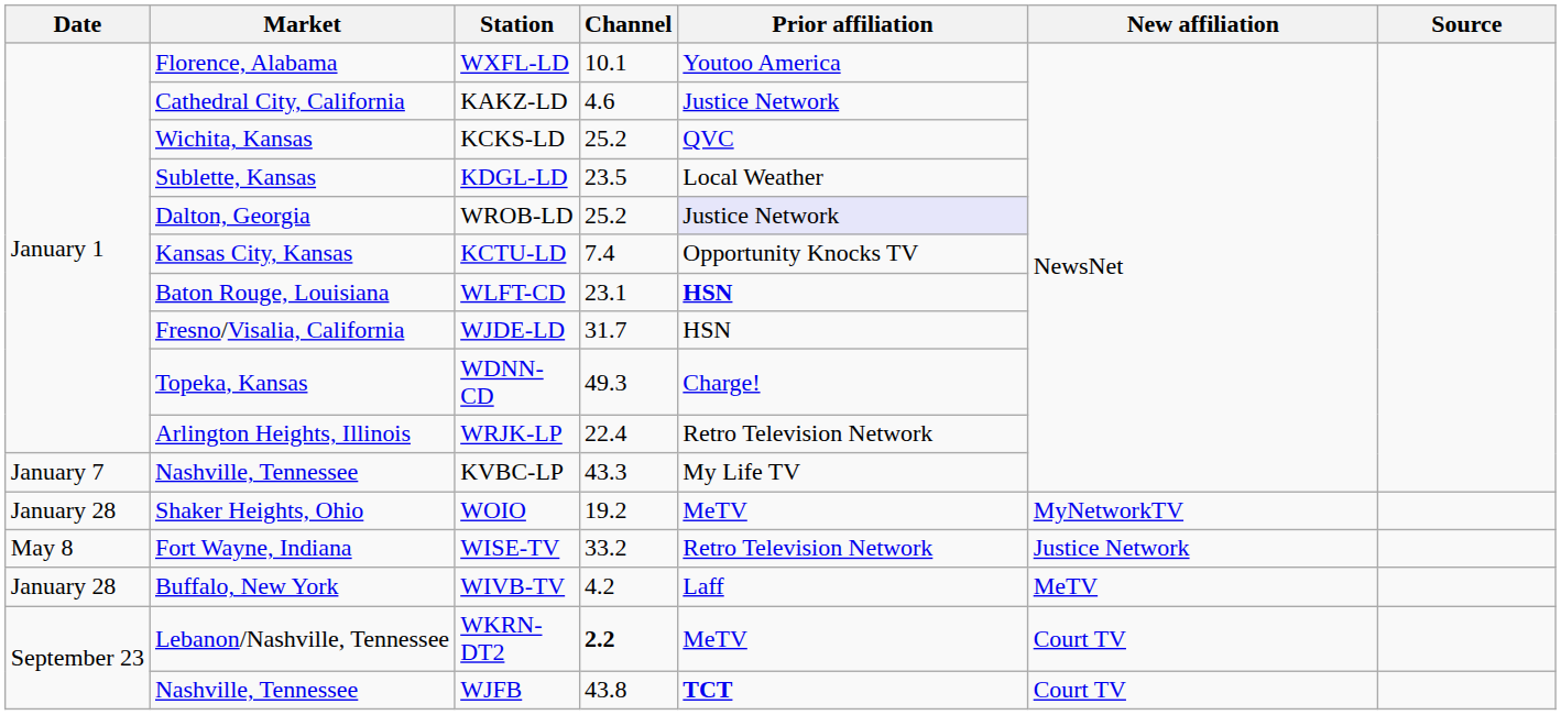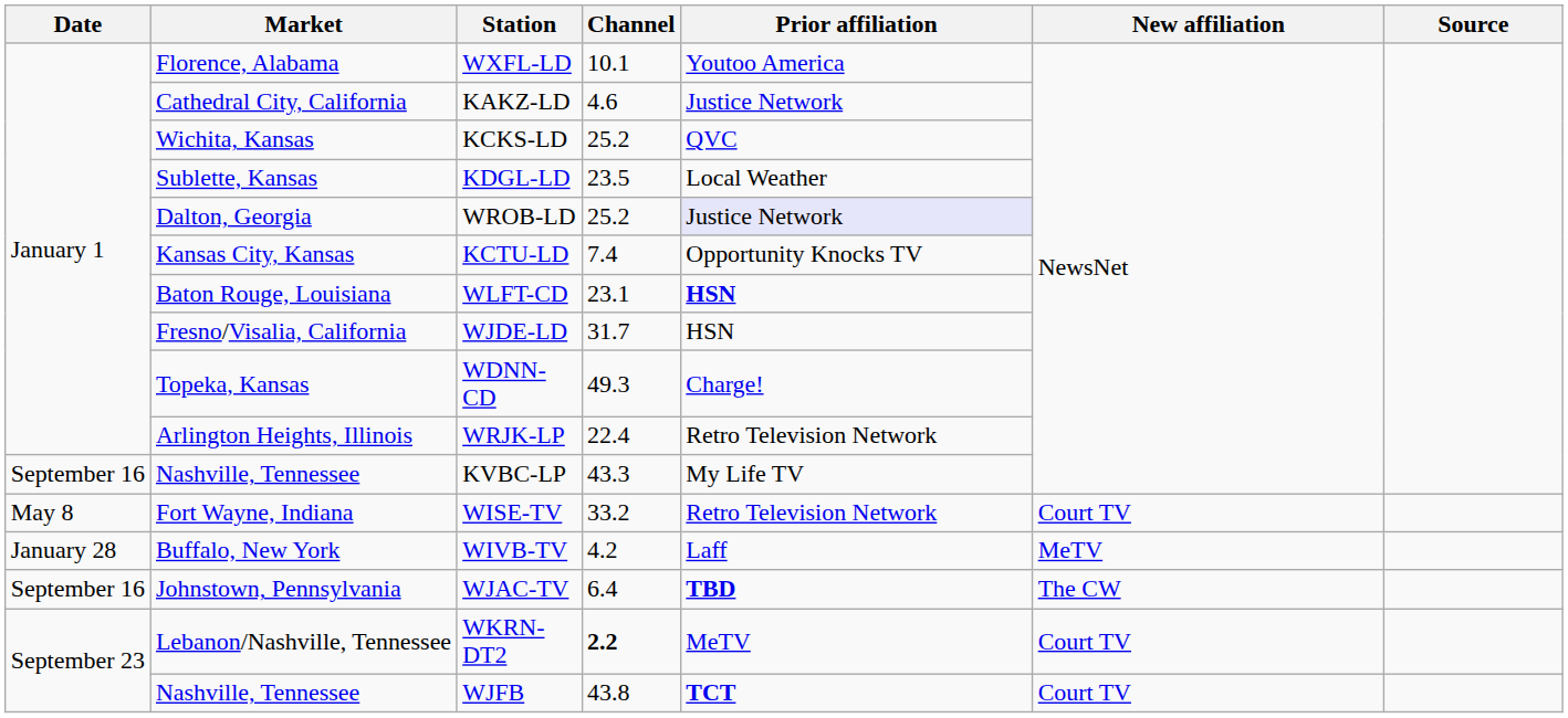 <table class="wikitable">
 <tr>
 <th style="text-align:center; width=95px;">Date</th>
 <th style="text-align:center; width=225px;">Market</th>
 <th style="text-align:center; width:75px;">Station</th>
 <th style="text-align:center; width:30px;">Channel</th>
 <th style="text-align:center; width:225px;">Prior affiliation</th>
 <th style="text-align:center; width:225px;">New affiliation</th>
 <th style="text-align:center; width:110px;">Source</th>
 </tr>
 <tr>
 <td rowspan="10">January 1</td>
 <td><a href='#'>Florence, Alabama</a> </td>
 <td><a href='#'>WXFL-LD</a></td>
 <td>10.1</td>
 <td><a href='#'>Youtoo America</a></td>
 <td rowspan="11">NewsNet</td>
 <td rowspan="11"></td>
 </tr>
 <tr>
 <td><a href='#'>Cathedral City, California</a> </td>
 <td>KAKZ-LD</td>
 <td>4.6</td>
 <td><a href='#'>Justice Network</a></td>
 </tr>
 <tr>
 <td><a href='#'>Wichita, Kansas</a></td>
 <td>KCKS-LD</td>
 <td>25.2</td>
 <td><a href='#'>QVC</a></td>
 </tr>
 <tr>
 <td><a href='#'>Sublette, Kansas</a></td>
 <td><a href='#'>KDGL-LD</a></td>
 <td>23.5</td>
 <td>Local Weather</td>
 </tr>
 <tr>
 <td><a href='#'>Dalton, Georgia</a> </td>
 <td>WROB-LD</td>
 <td>25.2</td>
 <td style="background: lavender;">Justice Network</td>
 </tr>
 <tr>
 <td><a href='#'>Kansas City, Kansas</a></td>
 <td><a href='#'>KCTU-LD</a></td>
 <td>7.4</td>
 <td>Opportunity Knocks TV</td>
 </tr>
 <tr>
 <td><a href='#'>Baton Rouge, Louisiana</a></td>
 <td><a href='#'>WLFT-CD</a></td>
 <td>23.1</td>
 <td><strong><a href='#'>HSN</a></strong></td>
 </tr>
 <tr>
 <td><a href='#'>Fresno</a>/<a href='#'>Visalia, California</a></td>
 <td><a href='#'>WJDE-LD</a></td>
 <td>31.7</td>
 <td>HSN</td>
 </tr>
 <tr>
 <td><a href='#'>Topeka, Kansas</a></td>
 <td><a href='#'>WDNN-CD</a></td>
 <td>49.3</td>
 <td><a href='#'>Charge!</a></td>
 </tr>
 <tr>
 <td><a href='#'>Arlington Heights, Illinois</a> </td>
 <td><a href='#'>WRJK-LP</a></td>
 <td>22.4</td>
 <td>Retro Television Network</td>
 </tr>
 <tr>
-<td>January 7</td>
+<td>September 16</td>
 <td><a href='#'>Nashville, Tennessee</a></td>
 <td>KVBC-LP</td>
 <td>43.3</td>
 <td>My Life TV</td>
-</tr>
-<tr>
-<td>January 28</td>
-<td><a href='#'>Shaker Heights, Ohio</a> </td>
-<td><a href='#'>WOIO</a></td>
-<td>19.2</td>
-<td><a href='#'>MeTV</a></td>
-<td><a href='#'>MyNetworkTV</a><br></td>
-<td></td>
 </tr>
 <tr>
 <td>May 8</td>
 <td><a href='#'>Fort Wayne, Indiana</a></td>
 <td><a href='#'>WISE-TV</a></td>
 <td>33.2</td>
 <td><a href='#'>Retro Television Network</a></td>
-<td><a href='#'>Justice Network</a></td>
+<td><a href='#'>Court TV</a></td>
 <td></td>
 </tr>
 <tr>
 <td>January 28</td>
 <td><a href='#'>Buffalo, New York</a></td>
 <td><a href='#'>WIVB-TV</a></td>
 <td>4.2</td>
 <td><a href='#'>Laff</a></td>
 <td><a href='#'>MeTV</a></td>
+<td></td>
+</tr>
+<tr>
+<td>September 16</td>
+<td><a href='#'>Johnstown, Pennsylvania</a></td>
+<td><a href='#'>WJAC-TV</a></td>
+<td>6.4</td>
+<td><strong><a href='#'>TBD</a></strong></td>
+<td><a href='#'>The CW</a></td>
 <td></td>
 </tr>
 <tr>
 <td rowspan=2>September 23</td>
 <td><a href='#'>Lebanon</a>/Nashville, Tennessee</td>
 <td><a href='#'>WKRN-DT2</a></td>
 <td><strong>2.2</strong></td>
 <td><a href='#'>MeTV</a></td>
 <td><a href='#'>Court TV</a></td>
 <td></td>
 </tr>
 <tr>
 <td><a href='#'>Nashville, Tennessee</a></td>
 <td><a href='#'>WJFB</a></td>
 <td>43.8</td>
 <td><strong><a href='#'>TCT</a></strong></td>
 <td><a href='#'>Court TV</a></td>
 <td></td>
 </tr>
 </table>
